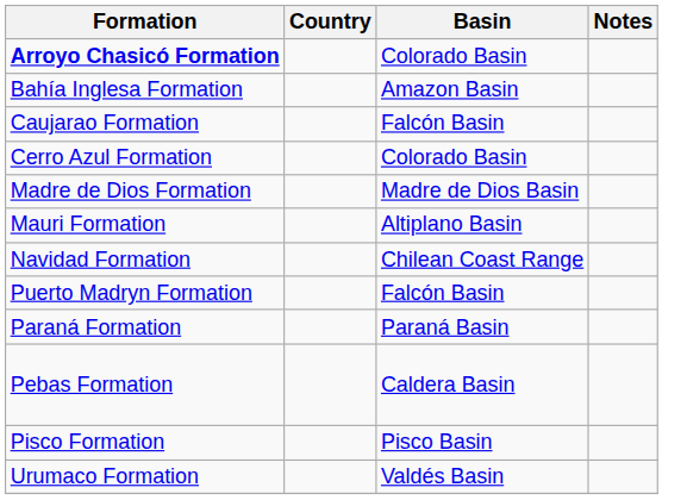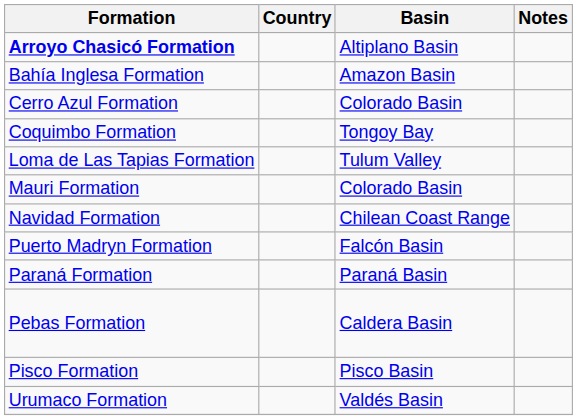 <table class="wikitable sortable">
 <tr>
 <th>Formation<br></th>
 <th>Country</th>
 <th>Basin</th>
 <th class=unsortable>Notes</th>
 </tr>
 <tr>
 <td><strong><a href='#'>Arroyo Chasicó Formation</a></strong></td>
 <td></td>
-<td><a href='#'>Colorado Basin</a></td>
+<td><a href='#'>Altiplano Basin</a></td>
 <td></td>
 </tr>
 <tr>
 <td><a href='#'>Bahía Inglesa Formation</a></td>
 <td></td>
 <td><a href='#'>Amazon Basin</a></td>
 <td></td>
 </tr>
 <tr>
-<td><a href='#'>Caujarao Formation</a></td>
-<td></td>
-<td><a href='#'>Falcón Basin</a></td>
-<td></td>
-</tr>
-<tr>
 <td><a href='#'>Cerro Azul Formation</a></td>
 <td></td>
 <td><a href='#'>Colorado Basin</a></td>
 <td></td>
 </tr>
 <tr>
-<td><a href='#'>Madre de Dios Formation</a></td>
+<td><a href='#'>Coquimbo Formation</a></td>
 <td></td>
-<td><a href='#'>Madre de Dios Basin</a></td>
+<td><a href='#'>Tongoy Bay</a></td>
+<td></td>
+</tr>
+<tr>
+<td><a href='#'>Loma de Las Tapias Formation</a></td>
+<td></td>
+<td><a href='#'>Tulum Valley</a></td>
 <td></td>
 </tr>
 <tr>
 <td><a href='#'>Mauri Formation</a></td>
 <td></td>
-<td><a href='#'>Altiplano Basin</a></td>
+<td><a href='#'>Colorado Basin</a></td>
 <td></td>
 </tr>
 <tr>
 <td><a href='#'>Navidad Formation</a></td>
 <td></td>
 <td><a href='#'>Chilean Coast Range</a></td>
 <td></td>
 </tr>
 <tr>
 <td><a href='#'>Puerto Madryn Formation</a></td>
 <td></td>
 <td><a href='#'>Falcón Basin</a></td>
 <td></td>
 </tr>
 <tr>
 <td><a href='#'>Paraná Formation</a></td>
 <td></td>
 <td><a href='#'>Paraná Basin</a></td>
 <td></td>
 </tr>
 <tr>
 <td><a href='#'>Pebas Formation</a></td>
 <td><br><br><br></td>
 <td><a href='#'>Caldera Basin</a></td>
 <td></td>
 </tr>
 <tr>
 <td><a href='#'>Pisco Formation</a></td>
 <td></td>
 <td><a href='#'>Pisco Basin</a></td>
 <td></td>
 </tr>
 <tr>
 <td><a href='#'>Urumaco Formation</a></td>
 <td></td>
 <td><a href='#'>Valdés Basin</a></td>
 <td></td>
 </tr>
 <tr>
 </tr>
 </table>
